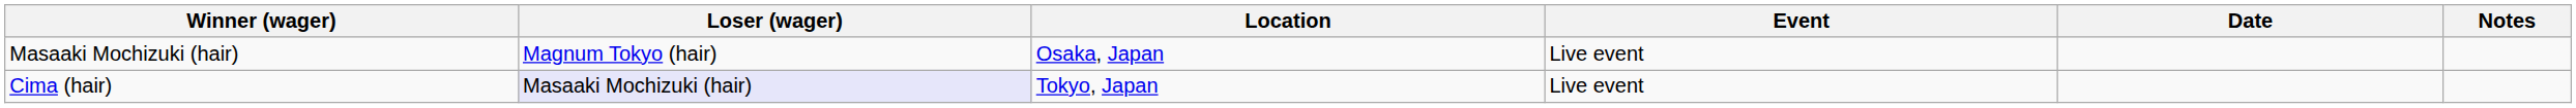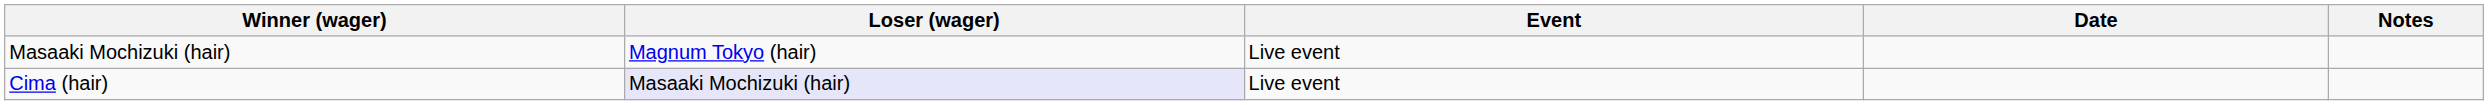 <table class="wikitable sortable" width=100%>
 <tr>
 <th width=20%>Winner (wager)</th>
 <th width=20%>Loser (wager)</th>
-<th width=20%>Location</th>
 <th width=20%>Event</th>
 <th width=15%>Date</th>
 <th width=5%>Notes</th>
 </tr>
 <tr>
 <td>Masaaki Mochizuki (hair)</td>
 <td><a href='#'>Magnum Tokyo</a> (hair)</td>
-<td><a href='#'>Osaka</a>, <a href='#'>Japan</a></td>
 <td>Live event</td>
 <td></td>
 <td></td>
 </tr>
 <tr>
 <td><a href='#'>Cima</a> (hair)</td>
 <td style="background: lavender;">Masaaki Mochizuki (hair)</td>
-<td><a href='#'>Tokyo</a>, <a href='#'>Japan</a></td>
 <td>Live event</td>
 <td></td>
 <td></td>
 </tr>
 </table>
